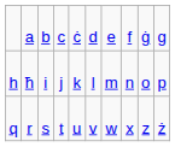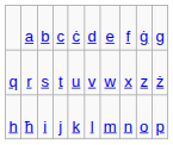 <table class="wikitable" style="line-height: 1.2">
 <tr align=center>
 <td> <br>  </td>
 <td> <br> <a href='#'>a</a></td>
 <td> <br> <a href='#'>b</a></td>
 <td> <br> <a href='#'>c</a></td>
 <td> <br> <a href='#'>ċ</a></td>
 <td> <br> <a href='#'>d</a></td>
 <td> <br> <a href='#'>e</a></td>
 <td> <br> <a href='#'>f</a></td>
 <td> <br> <a href='#'>ġ</a></td>
 <td> <br> <a href='#'>g</a></td>
 </tr>
 <tr align=center>
+<td> <br> <a href='#'>q</a></td>
+<td> <br> <a href='#'>r</a></td>
+<td> <br> <a href='#'>s</a></td>
+<td> <br> <a href='#'>t</a></td>
+<td> <br> <a href='#'>u</a></td>
+<td> <br> <a href='#'>v</a></td>
+<td> <br> <a href='#'>w</a></td>
+<td> <br> <a href='#'>x</a></td>
+<td> <br> <a href='#'>z</a></td>
+<td>  <br> <a href='#'>ż</a></td>
+</tr>
+<tr align=center>
 <td> <br> <a href='#'>h</a></td>
 <td> <br> <a href='#'>ħ</a></td>
 <td> <br> <a href='#'>i</a></td>
 <td> <br> <a href='#'>j</a></td>
 <td> <br> <a href='#'>k</a></td>
 <td> <br> <a href='#'>l</a></td>
 <td> <br> <a href='#'>m</a></td>
 <td> <br> <a href='#'>n</a></td>
 <td> <br> <a href='#'>o</a></td>
 <td> <br> <a href='#'>p</a></td>
 </tr>
-<tr align=center>
-<td> <br> <a href='#'>q</a></td>
-<td> <br> <a href='#'>r</a></td>
-<td> <br> <a href='#'>s</a></td>
-<td> <br> <a href='#'>t</a></td>
-<td> <br> <a href='#'>u</a></td>
-<td> <br> <a href='#'>v</a></td>
-<td> <br> <a href='#'>w</a></td>
-<td> <br> <a href='#'>x</a></td>
-<td> <br> <a href='#'>z</a></td>
-<td>  <br> <a href='#'>ż</a></td>
-</tr>
 </table>
